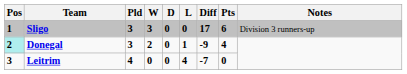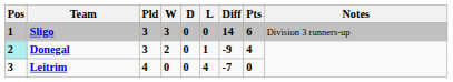 <table class="wikitable" style="text-align: centre;">
 <tr>
 <th width=20>Pos</th>
 <th width=150>Team</th>
 <th width=20>Pld</th>
 <th width=20>W</th>
 <th width=20>D</th>
 <th width=20>L</th>
 <th width=20>Diff</th>
 <th width=20>Pts</th>
 <th width=250>Notes</th>
 </tr>
 <tr style="background:silver;">
 <td><strong>1</strong></td>
 <td align=left><strong> <a href='#'>Sligo</a> </strong></td>
 <td><strong>3</strong></td>
 <td><strong>3</strong></td>
 <td><strong>0</strong></td>
 <td><strong>0</strong></td>
-<td><strong>17</strong></td>
+<td><strong>14</strong></td>
 <td><strong>6</strong></td>
 <td><small> Division 3 runners-up</small></td>
 </tr>
 <tr>
 <td style="background: paleturquoise;"><strong>2</strong></td>
 <td align=left><strong> <a href='#'>Donegal</a> </strong></td>
 <td><strong>3</strong></td>
 <td><strong>2</strong></td>
 <td><strong>0</strong></td>
 <td><strong>1</strong></td>
 <td><strong>-9</strong></td>
 <td><strong>4</strong></td>
 </tr>
 <tr>
 <td><strong>3</strong></td>
 <td align=left><strong> <a href='#'>Leitrim</a> </strong></td>
 <td><strong>4</strong></td>
 <td><strong>0</strong></td>
 <td><strong>0</strong></td>
 <td><strong>4</strong></td>
 <td><strong>-7</strong></td>
 <td><strong>0</strong></td>
 </tr>
 </table>
